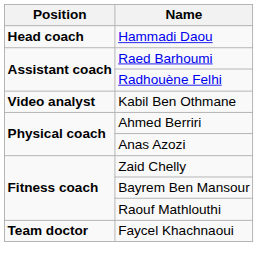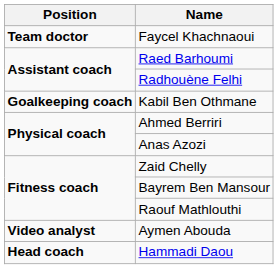 <table class="wikitable" style="text-align:center;">
 <tr>
 <th>Position</th>
 <th>Name</th>
 </tr>
 <tr>
-<td align="left"><strong>Head coach</strong></td>
-<td align="left"> <a href='#'>Hammadi Daou</a></td>
+<td align="left"><strong>Team doctor</strong></td>
+<td align="left"> Faycel Khachnaoui</td>
 </tr>
 <tr>
 <td style="text-align:left;" rowspan=2><strong>Assistant coach</strong></td>
 <td align="left"> <a href='#'>Raed Barhoumi</a></td>
 </tr>
 <tr>
 <td align="left"> <a href='#'>Radhouène Felhi</a></td>
 </tr>
 <tr>
-<td align="left"><strong>Video analyst</strong></td>
+<td align="left"><strong>Goalkeeping coach</strong></td>
 <td align="left"> Kabil Ben Othmane</td>
 </tr>
 <tr>
 <td style="text-align:left;" rowspan=2><strong>Physical coach</strong></td>
 <td align="left"> Ahmed Berriri</td>
 </tr>
 <tr>
 <td align="left"> Anas Azozi</td>
 </tr>
 <tr>
 <td style="text-align:left;" rowspan=3><strong>Fitness coach</strong></td>
 <td align="left"> Zaid Chelly</td>
 </tr>
 <tr>
 <td align="left"> Bayrem Ben Mansour</td>
 </tr>
 <tr>
 <td align="left"> Raouf Mathlouthi</td>
 </tr>
 <tr>
-<td align="left"><strong>Team doctor</strong></td>
-<td align="left"> Faycel Khachnaoui</td>
+<td align="left"><strong>Video analyst</strong></td>
+<td align="left"> Aymen Abouda</td>
+</tr>
+<tr>
+<td align="left"><strong>Head coach</strong></td>
+<td align="left"> <a href='#'>Hammadi Daou</a></td>
 </tr>
 </table>
